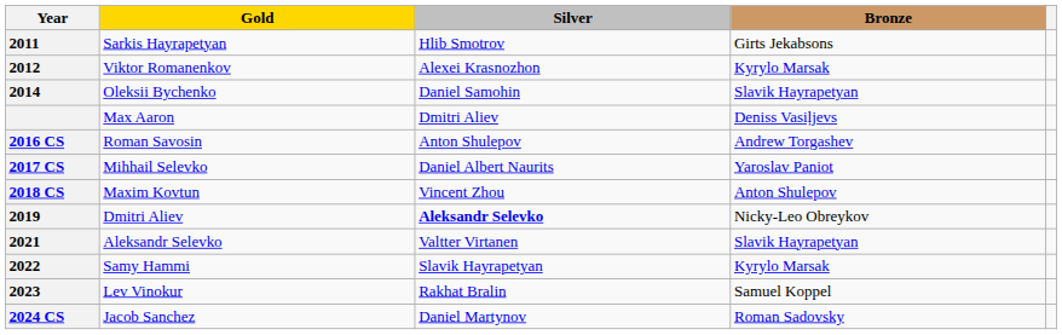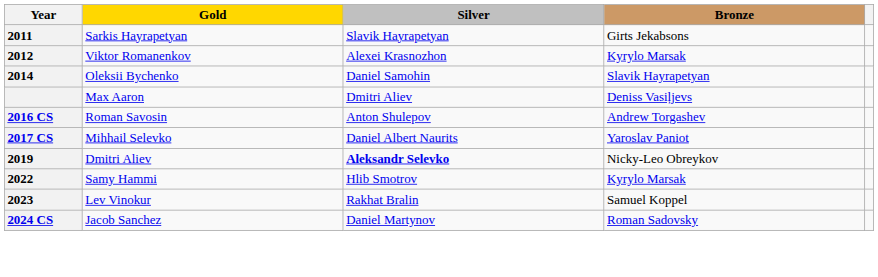 <table class="wikitable unsortable" style="text-align:left; width:85%">
 <tr>
 <th scope="col" style="text-align:center">Year</th>
 <td scope="col" style="text-align:center; width:30%; background:gold"><strong>Gold</strong></td>
 <td scope="col" style="text-align:center; width:30%; background:silver"><strong>Silver</strong></td>
 <td scope="col" style="text-align:center; width:30%; background:#c96"><strong>Bronze</strong></td>
 <th scope="col" style="text-align:center"></th>
 </tr>
 <tr>
 <th scope="row" style="text-align:left">2011</th>
 <td> <a href='#'>Sarkis Hayrapetyan</a></td>
-<td> <a href='#'>Hlib Smotrov</a></td>
+<td> <a href='#'>Slavik Hayrapetyan</a></td>
 <td> Girts Jekabsons</td>
 <td></td>
 </tr>
 <tr>
 <th scope="row" style="text-align:left">2012</th>
 <td> <a href='#'>Viktor Romanenkov</a></td>
 <td> <a href='#'>Alexei Krasnozhon</a></td>
 <td> <a href='#'>Kyrylo Marsak</a></td>
 <td></td>
 </tr>
 <tr>
 <th scope="row" style="text-align:left">2014</th>
 <td> <a href='#'>Oleksii Bychenko</a></td>
 <td> <a href='#'>Daniel Samohin</a></td>
 <td> <a href='#'>Slavik Hayrapetyan</a></td>
 <td></td>
 </tr>
 <tr>
 <th scope="row" style="text-align:left"></th>
 <td> <a href='#'>Max Aaron</a></td>
 <td> <a href='#'>Dmitri Aliev</a></td>
 <td> <a href='#'>Deniss Vasiļjevs</a></td>
 <td></td>
 </tr>
 <tr>
 <th scope="row" style="text-align:left"><a href='#'>2016 CS</a></th>
 <td> <a href='#'>Roman Savosin</a></td>
 <td> <a href='#'>Anton Shulepov</a></td>
 <td> <a href='#'>Andrew Torgashev</a></td>
 <td></td>
 </tr>
 <tr>
 <th scope="row" style="text-align:left"><a href='#'>2017 CS</a></th>
 <td> <a href='#'>Mihhail Selevko</a></td>
 <td> <a href='#'>Daniel Albert Naurits</a></td>
 <td> <a href='#'>Yaroslav Paniot</a></td>
 <td></td>
 </tr>
 <tr>
-<th scope="row" style="text-align:left"><a href='#'>2018 CS</a></th>
-<td> <a href='#'>Maxim Kovtun</a></td>
-<td> <a href='#'>Vincent Zhou</a></td>
-<td> <a href='#'>Anton Shulepov</a></td>
-<td></td>
-</tr>
-<tr>
 <th scope="row" style="text-align:left">2019</th>
 <td> <a href='#'>Dmitri Aliev</a></td>
 <td><strong> <a href='#'>Aleksandr Selevko</a></strong></td>
 <td> Nicky-Leo Obreykov</td>
 <td></td>
 </tr>
 <tr>
-<th scope="row" style="text-align:left">2021</th>
-<td> <a href='#'>Aleksandr Selevko</a></td>
-<td> <a href='#'>Valtter Virtanen</a></td>
-<td> <a href='#'>Slavik Hayrapetyan</a></td>
-<td></td>
-</tr>
-<tr>
 <th scope="row" style="text-align:left">2022</th>
 <td> <a href='#'>Samy Hammi</a></td>
-<td> <a href='#'>Slavik Hayrapetyan</a></td>
+<td> <a href='#'>Hlib Smotrov</a></td>
 <td> <a href='#'>Kyrylo Marsak</a></td>
 <td></td>
 </tr>
 <tr>
 <th scope="row" style="text-align:left">2023</th>
 <td> <a href='#'>Lev Vinokur</a></td>
 <td> <a href='#'>Rakhat Bralin</a></td>
 <td> Samuel Koppel</td>
 <td></td>
 </tr>
 <tr>
 <th scope="row" style="text-align:left"><a href='#'>2024 CS</a></th>
 <td> <a href='#'>Jacob Sanchez</a></td>
 <td> <a href='#'>Daniel Martynov</a></td>
 <td> <a href='#'>Roman Sadovsky</a></td>
 <td></td>
 </tr>
 </table>
